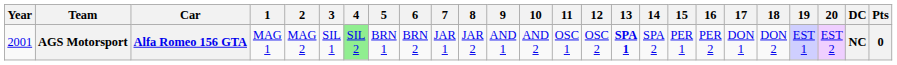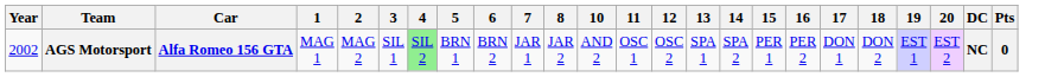 <table class="wikitable" style="text-align:center; font-size:85%">
 <tr>
 <th>Year</th>
 <th>Team</th>
 <th>Car</th>
 <th>1</th>
 <th>2</th>
 <th>3</th>
 <th>4</th>
 <th>5</th>
 <th>6</th>
 <th>7</th>
 <th>8</th>
-<th>9</th>
 <th>10</th>
 <th>11</th>
 <th>12</th>
 <th>13</th>
 <th>14</th>
 <th>15</th>
 <th>16</th>
 <th>17</th>
 <th>18</th>
 <th>19</th>
 <th>20</th>
 <th>DC</th>
 <th>Pts</th>
 </tr>
 <tr>
-<td><a href='#'>2001</a></td>
+<td><a href='#'>2002</a></td>
 <th>AGS Motorsport</th>
 <th><a href='#'>Alfa Romeo 156 GTA</a></th>
 <td><a href='#'>MAG<br>1</a></td>
 <td><a href='#'>MAG<br>2</a></td>
 <td><a href='#'>SIL<br>1</a></td>
 <td style="background: lightgreen;"><a href='#'>SIL<br>2</a></td>
 <td><a href='#'>BRN<br>1</a></td>
 <td><a href='#'>BRN<br>2</a></td>
 <td><a href='#'>JAR<br>1</a></td>
 <td><a href='#'>JAR<br>2</a></td>
-<td><a href='#'>AND<br>1</a></td>
 <td><a href='#'>AND<br>2</a></td>
 <td><a href='#'>OSC<br>1</a></td>
 <td><a href='#'>OSC<br>2</a></td>
-<td><strong><a href='#'>SPA<br>1</a></strong></td>
+<td><a href='#'>SPA<br>1</a></td>
 <td><a href='#'>SPA<br>2</a></td>
 <td><a href='#'>PER<br>1</a></td>
 <td><a href='#'>PER<br>2</a></td>
 <td><a href='#'>DON<br>1</a></td>
 <td><a href='#'>DON<br>2</a></td>
 <td style="background:#CFCFFF;"><a href='#'>EST<br>1</a><br></td>
 <td style="background:#EFCFFF;"><a href='#'>EST<br>2</a><br></td>
 <th>NC</th>
 <th>0</th>
 </tr>
 </table>
